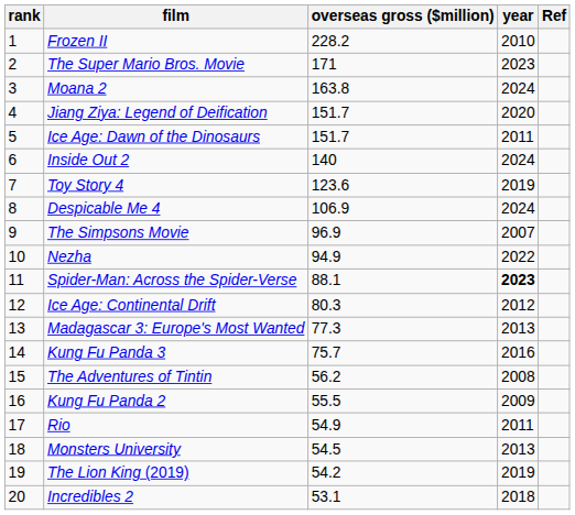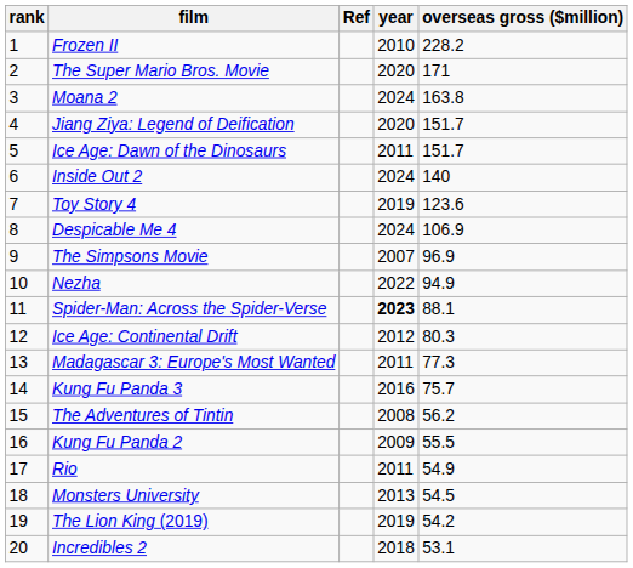 <table class="wikitable sortable">
 <tr>
 <th>rank</th>
 <th>film</th>
+<th scope="col" class="unsortable">Ref</th>
+<th>year</th>
 <th>overseas gross ($million)</th>
-<th>year</th>
-<th scope="col" class="unsortable">Ref</th>
 </tr>
 <tr>
 <td>1</td>
 <td><em><a href='#'>Frozen II</a></em></td>
+<td></td>
+<td>2010</td>
 <td>228.2</td>
-<td>2010</td>
-<td></td>
 </tr>
 <tr>
 <td>2</td>
 <td><em><a href='#'>The Super Mario Bros. Movie</a></em></td>
+<td></td>
+<td>2020</td>
 <td>171</td>
-<td>2023</td>
-<td></td>
 </tr>
 <tr>
 <td>3</td>
 <td><em><a href='#'>Moana 2</a></em></td>
+<td></td>
+<td>2024</td>
 <td>163.8</td>
-<td>2024</td>
-<td></td>
 </tr>
 <tr>
 <td>4</td>
 <td><em><a href='#'>Jiang Ziya: Legend of Deification</a></em></td>
+<td></td>
+<td>2020</td>
 <td>151.7</td>
-<td>2020</td>
-<td></td>
 </tr>
 <tr>
 <td>5</td>
 <td><em><a href='#'>Ice Age: Dawn of the Dinosaurs</a></em></td>
+<td></td>
+<td>2011</td>
 <td>151.7</td>
-<td>2011</td>
-<td></td>
 </tr>
 <tr>
 <td>6</td>
 <td><em><a href='#'>Inside Out 2</a></em></td>
+<td></td>
+<td>2024</td>
 <td>140</td>
-<td>2024</td>
-<td></td>
 </tr>
 <tr>
 <td>7</td>
 <td><em><a href='#'>Toy Story 4</a></em></td>
+<td></td>
+<td>2019</td>
 <td>123.6</td>
-<td>2019</td>
-<td></td>
 </tr>
 <tr>
 <td>8</td>
 <td><em><a href='#'>Despicable Me 4</a></em></td>
+<td></td>
+<td>2024</td>
 <td>106.9</td>
-<td>2024</td>
-<td></td>
 </tr>
 <tr>
 <td>9</td>
 <td><em><a href='#'>The Simpsons Movie</a></em></td>
+<td></td>
+<td>2007</td>
 <td>96.9</td>
-<td>2007</td>
-<td></td>
 </tr>
 <tr>
 <td>10</td>
 <td><em><a href='#'>Nezha</a></em></td>
+<td></td>
+<td>2022</td>
 <td>94.9</td>
-<td>2022</td>
-<td></td>
 </tr>
 <tr>
 <td>11</td>
 <td><em><a href='#'>Spider-Man: Across the Spider-Verse</a></em></td>
+<td></td>
+<td><strong>2023</strong></td>
 <td>88.1</td>
-<td><strong>2023</strong></td>
-<td></td>
 </tr>
 <tr>
 <td>12</td>
 <td><em><a href='#'>Ice Age: Continental Drift</a></em></td>
+<td></td>
+<td>2012</td>
 <td>80.3</td>
-<td>2012</td>
-<td></td>
 </tr>
 <tr>
 <td>13</td>
 <td><em><a href='#'>Madagascar 3: Europe's Most Wanted</a></em></td>
+<td></td>
+<td>2011</td>
 <td>77.3</td>
-<td>2013</td>
-<td></td>
 </tr>
 <tr>
 <td>14</td>
 <td><em><a href='#'>Kung Fu Panda 3</a></em></td>
+<td></td>
+<td>2016</td>
 <td>75.7</td>
-<td>2016</td>
-<td></td>
 </tr>
 <tr>
 <td>15</td>
 <td><em><a href='#'>The Adventures of Tintin</a></em></td>
+<td></td>
+<td>2008</td>
 <td>56.2</td>
-<td>2008</td>
-<td></td>
 </tr>
 <tr>
 <td>16</td>
 <td><em><a href='#'>Kung Fu Panda 2</a></em></td>
+<td></td>
+<td>2009</td>
 <td>55.5</td>
-<td>2009</td>
-<td></td>
 </tr>
 <tr>
 <td>17</td>
 <td><em><a href='#'>Rio</a></em></td>
+<td></td>
+<td>2011</td>
 <td>54.9</td>
-<td>2011</td>
-<td></td>
 </tr>
 <tr>
 <td>18</td>
 <td><em><a href='#'>Monsters University</a></em></td>
+<td></td>
+<td>2013</td>
 <td>54.5</td>
-<td>2013</td>
-<td></td>
 </tr>
 <tr>
 <td>19</td>
 <td><a href='#'><em>The Lion King</em> (2019)</a></td>
+<td></td>
+<td>2019</td>
 <td>54.2</td>
-<td>2019</td>
-<td></td>
 </tr>
 <tr>
 <td>20</td>
 <td><em><a href='#'>Incredibles 2</a></em></td>
+<td></td>
+<td>2018</td>
 <td>53.1</td>
-<td>2018</td>
-<td></td>
 </tr>
 </table>
